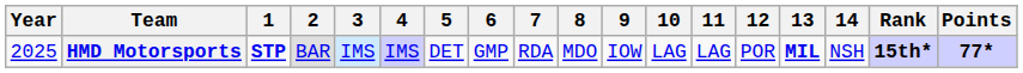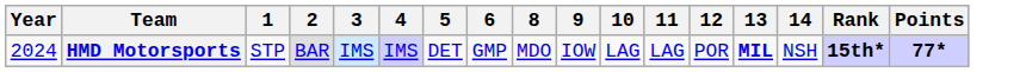 <table class="wikitable" style="text-align:center; font-size:85%">
 <tr>
 <th>Year</th>
 <th>Team</th>
 <th>1</th>
 <th>2</th>
 <th>3</th>
 <th>4</th>
 <th>5</th>
 <th>6</th>
-<th>7</th>
 <th>8</th>
 <th>9</th>
 <th>10</th>
 <th>11</th>
 <th>12</th>
 <th>13</th>
 <th>14</th>
 <th>Rank</th>
 <th>Points</th>
 </tr>
 <tr>
-<td><a href='#'>2025</a></td>
+<td><a href='#'>2024</a></td>
 <th nowrap><a href='#'>HMD Motorsports</a></th>
-<td style="background:#;"><strong><a href='#'>STP</a></strong></td>
+<td style="background:#;"><a href='#'>STP</a></td>
 <td style="background:#DFDFDF;"><a href='#'>BAR</a><br></td>
 <td style="background:#CFEAFF;"><a href='#'>IMS</a><br></td>
 <td style="background:#CFCFFF;"><a href='#'>IMS</a><br></td>
 <td style="background:#;"><a href='#'>DET</a></td>
 <td style="background:#;"><a href='#'>GMP</a></td>
-<td style="background:#;"><a href='#'>RDA</a></td>
 <td style="background:#;"><a href='#'>MDO</a></td>
 <td style="background:#;"><a href='#'>IOW</a></td>
 <td style="background:#;"><a href='#'>LAG</a></td>
 <td style="background:#;"><a href='#'>LAG</a></td>
 <td style="background:#;"><a href='#'>POR</a></td>
 <td style="background:#;"><strong><a href='#'>MIL</a></strong></td>
 <td style="background:#;"><a href='#'>NSH</a></td>
 <th style="background:#CFCFFF;">15th*</th>
 <th style="background:#CFCFFF;">77*</th>
 </tr>
 </table>
